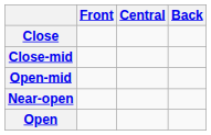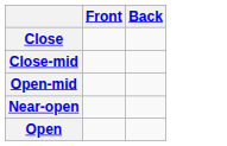 <table class="wikitable" style="text-align: center">
 <tr>
 <th></th>
 <th><a href='#'>Front</a></th>
-<th><a href='#'>Central</a></th>
 <th><a href='#'>Back</a></th>
 </tr>
 <tr>
 <th><a href='#'>Close</a></th>
 <td> <br> </td>
 <td></td>
-<td></td>
 </tr>
 <tr>
 <th><a href='#'>Close-mid</a></th>
-<td></td>
 <td></td>
 <td></td>
 </tr>
 <tr>
 <th><a href='#'>Open-mid</a></th>
 <td><br></td>
-<td></td>
 <td><br></td>
 </tr>
 <tr>
 <th><a href='#'>Near-open</a></th>
 <td></td>
 <td></td>
-<td></td>
 </tr>
 <tr>
 <th><a href='#'>Open</a></th>
 <td></td>
-<td><br></td>
 <td></td>
 </tr>
 </table>
